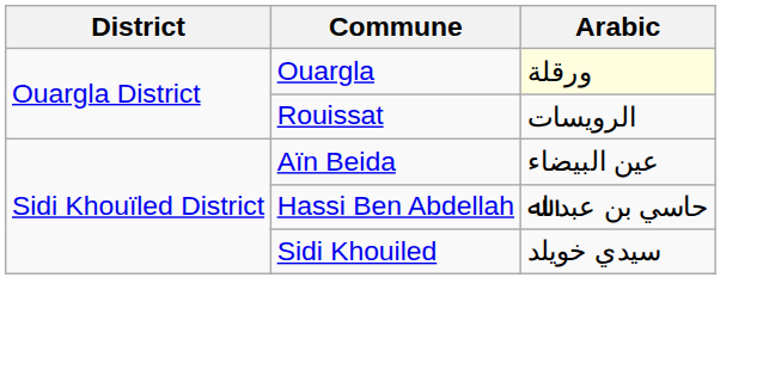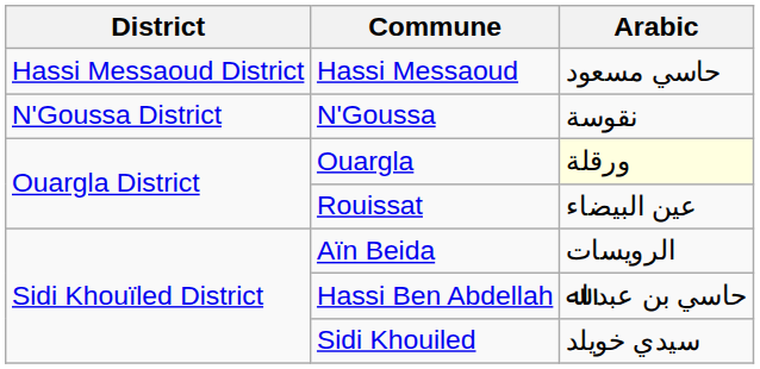 <table class="wikitable sortable">
 <tr>
 <th>District</th>
 <th>Commune</th>
 <th>Arabic</th>
+</tr>
+<tr>
+<td><a href='#'>Hassi Messaoud District</a></td>
+<td><a href='#'>Hassi Messaoud</a></td>
+<td>حاسي مسعود</td>
+</tr>
+<tr>
+<td><a href='#'>N'Goussa District</a></td>
+<td><a href='#'>N'Goussa</a></td>
+<td>ﻧﻘﻮﺳﺔ</td>
 </tr>
 <tr>
 <td rowspan="2"><a href='#'>Ouargla District</a></td>
 <td><a href='#'>Ouargla</a></td>
 <td style="background: lightyellow;">ورقلة</td>
 </tr>
 <tr>
 <td><a href='#'>Rouissat</a></td>
-<td>اﻟﺮوﻳﺴﺎت</td>
+<td>ﻋﻴﻦ اﻟﺒﻴﻀﺎء</td>
 </tr>
 <tr>
 <td rowspan="3"><a href='#'>Sidi Khouïled District</a></td>
 <td><a href='#'>Aïn Beida</a></td>
-<td>ﻋﻴﻦ اﻟﺒﻴﻀﺎء</td>
+<td>اﻟﺮوﻳﺴﺎت</td>
 </tr>
 <tr>
 <td><a href='#'>Hassi Ben Abdellah</a></td>
 <td>ﺣﺎﺳﻲ ﺑﻦ ﻋﺒﺪ اﷲ</td>
 </tr>
 <tr>
 <td><a href='#'>Sidi Khouiled</a></td>
 <td>ﺳﻴﺪي ﺧﻮﻳﻠﺪ</td>
 </tr>
 </table>
